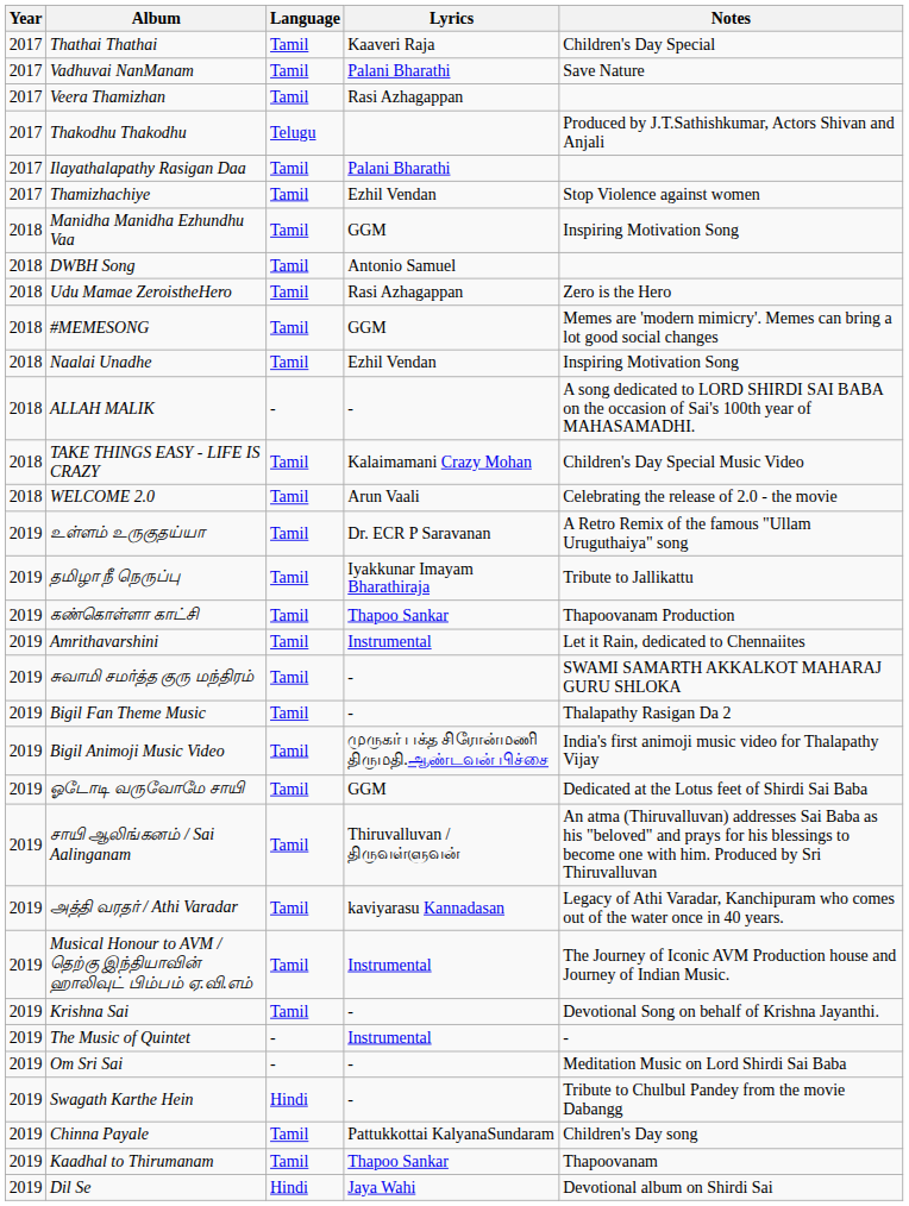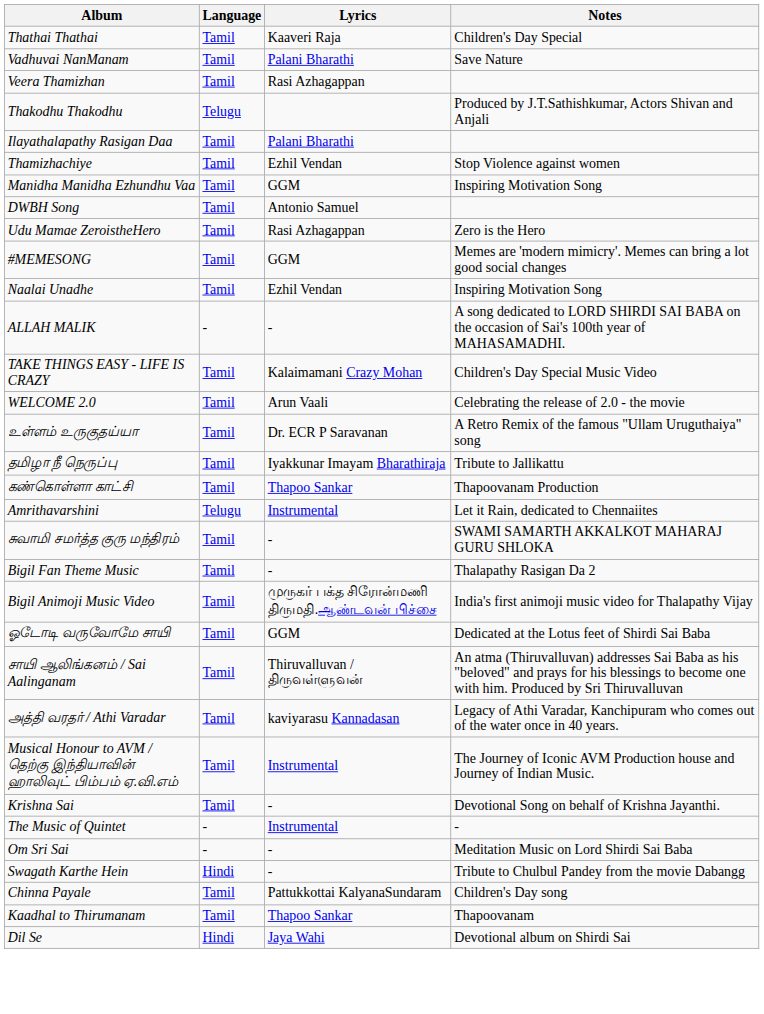 <table class="wikitable">
 <tr>
-<th>Year</th>
 <th>Album</th>
 <th>Language</th>
 <th>Lyrics</th>
 <th>Notes</th>
 </tr>
 <tr>
-<td>2017</td>
 <td><em>Thathai Thathai</em></td>
 <td><a href='#'>Tamil</a></td>
 <td>Kaaveri Raja</td>
 <td>Children's Day Special</td>
 </tr>
 <tr>
-<td>2017</td>
 <td><em>Vadhuvai NanManam</em></td>
 <td><a href='#'>Tamil</a></td>
 <td><a href='#'>Palani Bharathi</a></td>
 <td>Save Nature</td>
 </tr>
 <tr>
-<td>2017</td>
 <td><em>Veera Thamizhan</em></td>
 <td><a href='#'>Tamil</a></td>
 <td>Rasi Azhagappan</td>
 <td></td>
 </tr>
 <tr>
-<td>2017</td>
 <td><em>Thakodhu Thakodhu</em></td>
 <td><a href='#'>Telugu</a></td>
 <td></td>
 <td>Produced by J.T.Sathishkumar, Actors Shivan and Anjali</td>
 </tr>
 <tr>
-<td>2017</td>
 <td><em>Ilayathalapathy Rasigan Daa</em></td>
 <td><a href='#'>Tamil</a></td>
 <td><a href='#'>Palani Bharathi</a></td>
 <td></td>
 </tr>
 <tr>
-<td>2017</td>
 <td><em>Thamizhachiye</em></td>
 <td><a href='#'>Tamil</a></td>
 <td>Ezhil Vendan</td>
 <td>Stop Violence against women</td>
 </tr>
 <tr>
-<td>2018</td>
 <td><em>Manidha Manidha Ezhundhu Vaa</em></td>
 <td><a href='#'>Tamil</a></td>
 <td>GGM</td>
 <td>Inspiring Motivation Song</td>
 </tr>
 <tr>
-<td>2018</td>
 <td><em>DWBH Song</em></td>
 <td><a href='#'>Tamil</a></td>
 <td>Antonio Samuel</td>
 <td></td>
 </tr>
 <tr>
-<td>2018</td>
 <td><em>Udu Mamae ZeroistheHero</em></td>
 <td><a href='#'>Tamil</a></td>
 <td>Rasi Azhagappan</td>
 <td>Zero is the Hero</td>
 </tr>
 <tr>
-<td>2018</td>
 <td><em>#MEMESONG</em></td>
 <td><a href='#'>Tamil</a></td>
 <td>GGM</td>
 <td>Memes are 'modern mimicry'. Memes can bring a lot good social changes</td>
 </tr>
 <tr>
-<td>2018</td>
 <td><em>Naalai Unadhe</em></td>
 <td><a href='#'>Tamil</a></td>
 <td>Ezhil Vendan</td>
 <td>Inspiring Motivation Song</td>
 </tr>
 <tr>
-<td>2018</td>
 <td><em>ALLAH MALIK</em></td>
 <td>-</td>
 <td>-</td>
 <td>A song dedicated to LORD SHIRDI SAI BABA on the occasion of Sai's 100th year of MAHASAMADHI.</td>
 </tr>
 <tr>
-<td>2018</td>
 <td><em>TAKE THINGS EASY - LIFE IS CRAZY</em></td>
 <td><a href='#'>Tamil</a></td>
 <td>Kalaimamani <a href='#'>Crazy Mohan</a></td>
 <td>Children's Day Special Music Video</td>
 </tr>
 <tr>
-<td>2018</td>
 <td><em>WELCOME 2.0</em></td>
 <td><a href='#'>Tamil</a></td>
 <td>Arun Vaali</td>
 <td>Celebrating the release of 2.0 - the movie</td>
 </tr>
 <tr>
-<td>2019</td>
 <td><em>உள்ளம் உருகுதய்யா</em></td>
 <td><a href='#'>Tamil</a></td>
 <td>Dr. ECR P Saravanan</td>
 <td>A Retro Remix of the famous "Ullam Uruguthaiya" song</td>
 </tr>
 <tr>
-<td>2019</td>
 <td><em>தமிழா நீ நெருப்பு</em></td>
 <td><a href='#'>Tamil</a></td>
 <td>Iyakkunar Imayam <a href='#'>Bharathiraja</a></td>
 <td>Tribute to Jallikattu</td>
 </tr>
 <tr>
-<td>2019</td>
 <td><em>கண்கொள்ளா காட்சி</em></td>
 <td><a href='#'>Tamil</a></td>
 <td><a href='#'>Thapoo Sankar</a></td>
 <td>Thapoovanam Production</td>
 </tr>
 <tr>
-<td>2019</td>
 <td><em>Amrithavarshini</em></td>
-<td><a href='#'>Tamil</a></td>
+<td><a href='#'>Telugu</a></td>
 <td><a href='#'>Instrumental</a></td>
 <td>Let it Rain, dedicated to Chennaiites</td>
 </tr>
 <tr>
-<td>2019</td>
 <td><em>சுவாமி சமர்த்த குரு மந்திரம்</em></td>
 <td><a href='#'>Tamil</a></td>
 <td>-</td>
 <td>SWAMI SAMARTH AKKALKOT MAHARAJ GURU SHLOKA</td>
 </tr>
 <tr>
-<td>2019</td>
 <td><em>Bigil Fan Theme Music</em></td>
 <td><a href='#'>Tamil</a></td>
 <td>-</td>
 <td>Thalapathy Rasigan Da 2</td>
 </tr>
 <tr>
-<td>2019</td>
 <td><em>Bigil Animoji Music Video</em></td>
 <td><a href='#'>Tamil</a></td>
 <td>முருகர் பக்த சிரோன்மணி திருமதி.<a href='#'>ஆண்டவன் பிச்சை</a></td>
 <td>India's first animoji music video for Thalapathy Vijay</td>
 </tr>
 <tr>
-<td>2019</td>
 <td><em>ஓடோடி வருவோமே சாயி</em></td>
 <td><a href='#'>Tamil</a></td>
 <td>GGM</td>
 <td>Dedicated at the Lotus feet of Shirdi Sai Baba</td>
 </tr>
 <tr>
-<td>2019</td>
 <td><em>சாயி ஆலிங்கனம் / Sai Aalinganam</em></td>
 <td><a href='#'>Tamil</a></td>
 <td>Thiruvalluvan / திருவள்ளுவன்</td>
 <td>An atma (Thiruvalluvan) addresses Sai Baba as his "beloved" and prays for his blessings to become one with him. Produced by Sri Thiruvalluvan</td>
 </tr>
 <tr>
-<td>2019</td>
 <td><em>அத்தி வரதர் /  Athi Varadar</em></td>
 <td><a href='#'>Tamil</a></td>
 <td>kaviyarasu <a href='#'>Kannadasan</a></td>
 <td>Legacy of Athi Varadar, Kanchipuram who comes out of the water once in 40 years.</td>
 </tr>
 <tr>
-<td>2019</td>
 <td><em>Musical Honour to AVM /  தெற்கு இந்தியாவின் ஹாலிவுட் பிம்பம் ஏ.வி.எம்</em></td>
 <td><a href='#'>Tamil</a></td>
 <td><a href='#'>Instrumental</a></td>
 <td>The Journey of Iconic AVM Production house and Journey of Indian Music.</td>
 </tr>
 <tr>
-<td>2019</td>
 <td><em>Krishna Sai</em></td>
 <td><a href='#'>Tamil</a></td>
 <td>-</td>
 <td>Devotional Song on behalf of Krishna Jayanthi.</td>
 </tr>
 <tr>
-<td>2019</td>
 <td><em>The Music of Quintet</em></td>
 <td>-</td>
 <td><a href='#'>Instrumental</a></td>
 <td>-</td>
 </tr>
 <tr>
-<td>2019</td>
 <td><em>Om Sri Sai</em></td>
 <td>-</td>
 <td>-</td>
 <td>Meditation Music on Lord Shirdi Sai Baba</td>
 </tr>
 <tr>
-<td>2019</td>
 <td><em>Swagath Karthe Hein</em></td>
 <td><a href='#'>Hindi</a></td>
 <td>-</td>
 <td>Tribute to Chulbul Pandey from the movie Dabangg</td>
 </tr>
 <tr>
-<td>2019</td>
 <td><em>Chinna Payale</em></td>
 <td><a href='#'>Tamil</a></td>
 <td>Pattukkottai KalyanaSundaram</td>
 <td>Children's Day song</td>
 </tr>
 <tr>
-<td>2019</td>
 <td><em>Kaadhal to Thirumanam</em></td>
 <td><a href='#'>Tamil</a></td>
 <td><a href='#'>Thapoo Sankar</a></td>
 <td>Thapoovanam</td>
 </tr>
 <tr>
-<td>2019</td>
 <td><em>Dil Se</em></td>
 <td><a href='#'>Hindi</a></td>
 <td><a href='#'>Jaya Wahi</a></td>
 <td>Devotional album on Shirdi Sai</td>
 </tr>
 </table>
